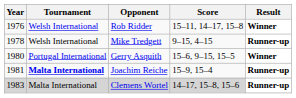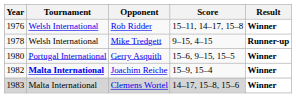 <table class="sortable wikitable" style="font-size: 90%;">
 <tr>
 <th>Year</th>
 <th>Tournament</th>
 <th>Opponent</th>
 <th>Score</th>
 <th>Result</th>
 </tr>
 <tr>
 <td align="center">1976</td>
 <td align="left"><a href='#'>Welsh International</a></td>
 <td align="left"> <a href='#'>Rob Ridder</a></td>
 <td align="left">15–11, 14–17, 15–8</td>
 <td style="text-align:left; background: white"> <strong>Winner</strong></td>
 </tr>
 <tr>
 <td align="center">1978</td>
 <td align="left">Welsh International</td>
 <td align="left"> <a href='#'>Mike Tredgett</a></td>
 <td align="left">9–15, 4–15</td>
 <td style="text-align:left; background: white"> <strong>Runner-up</strong></td>
 </tr>
 <tr>
 <td align="center">1980</td>
 <td align="left"><a href='#'>Portugal International</a></td>
 <td align="left"> <a href='#'>Gerry Asquith</a></td>
 <td align="left">15–6, 9–15, 15–5</td>
 <td style="text-align:left; background: white"> <strong>Winner</strong></td>
 </tr>
 <tr>
-<td align="center">1981</td>
+<td align="center">1982</td>
 <td align="left"><strong><a href='#'>Malta International</a></strong></td>
 <td align="left"> <a href='#'>Joachim Reiche</a></td>
 <td align="left">15–9, 15–4</td>
-<td style="text-align:left; background: white"> <strong>Runner-up</strong></td>
+<td style="text-align:left; background: white"> <strong>Winner</strong></td>
 </tr>
 <tr style="background:#D5D5D5">
 <td align="center">1983</td>
 <td align="left">Malta International</td>
 <td align="left"> <a href='#'>Clemens Wortel</a></td>
 <td align="left">14–17, 15–8, 15–6</td>
-<td style="text-align:left; background: white"> <strong>Runner-up</strong></td>
+<td style="text-align:left; background: white"> <strong>Winner</strong></td>
 </tr>
 </table>
